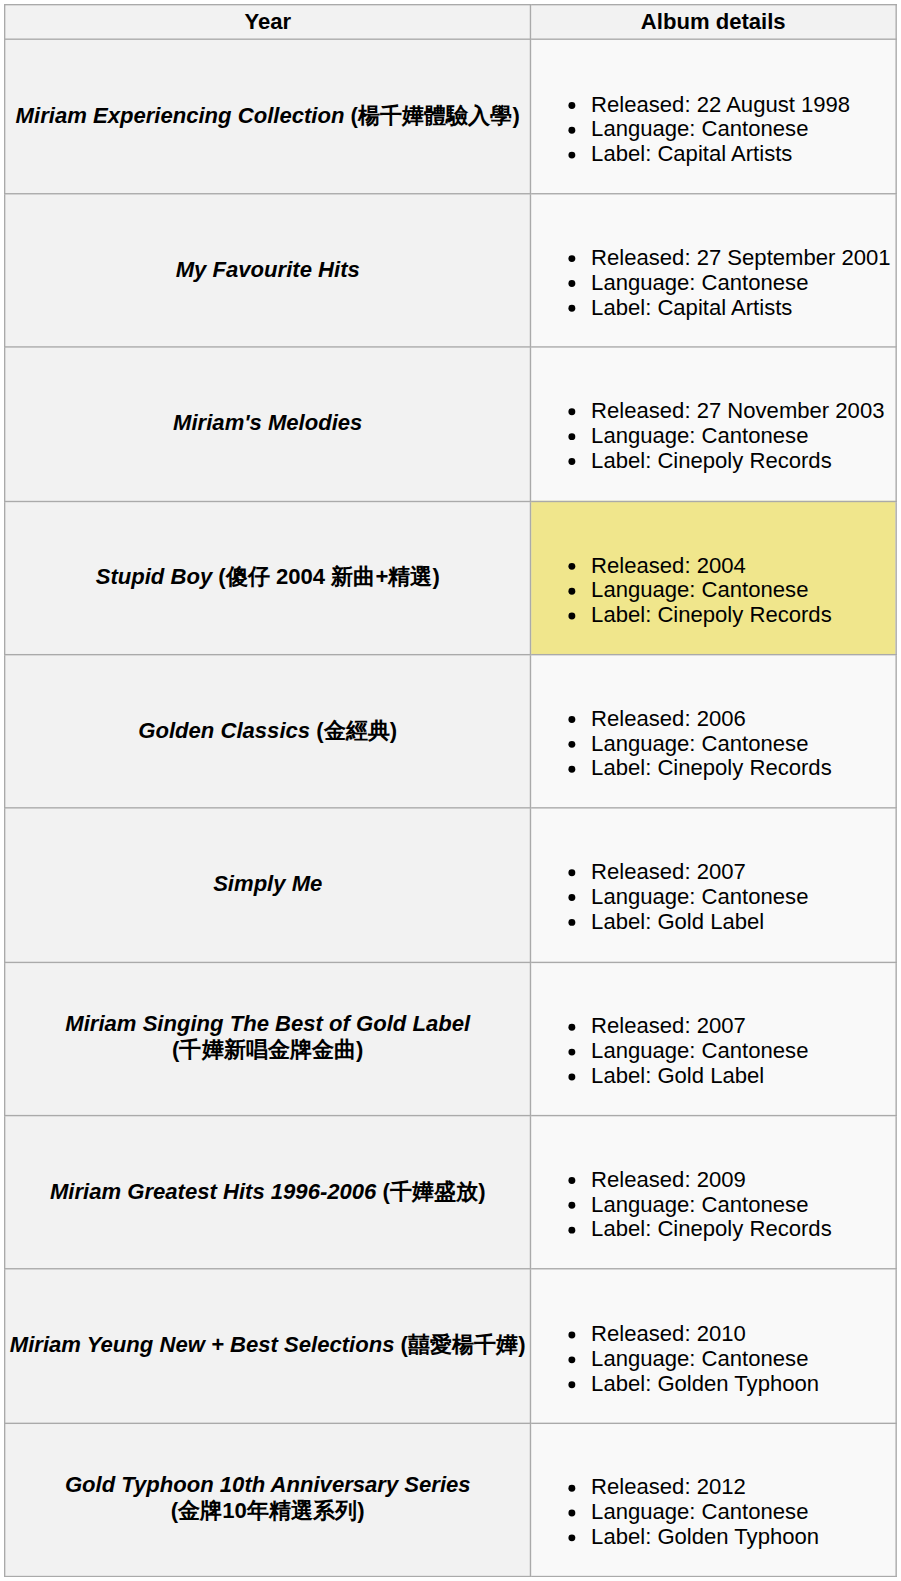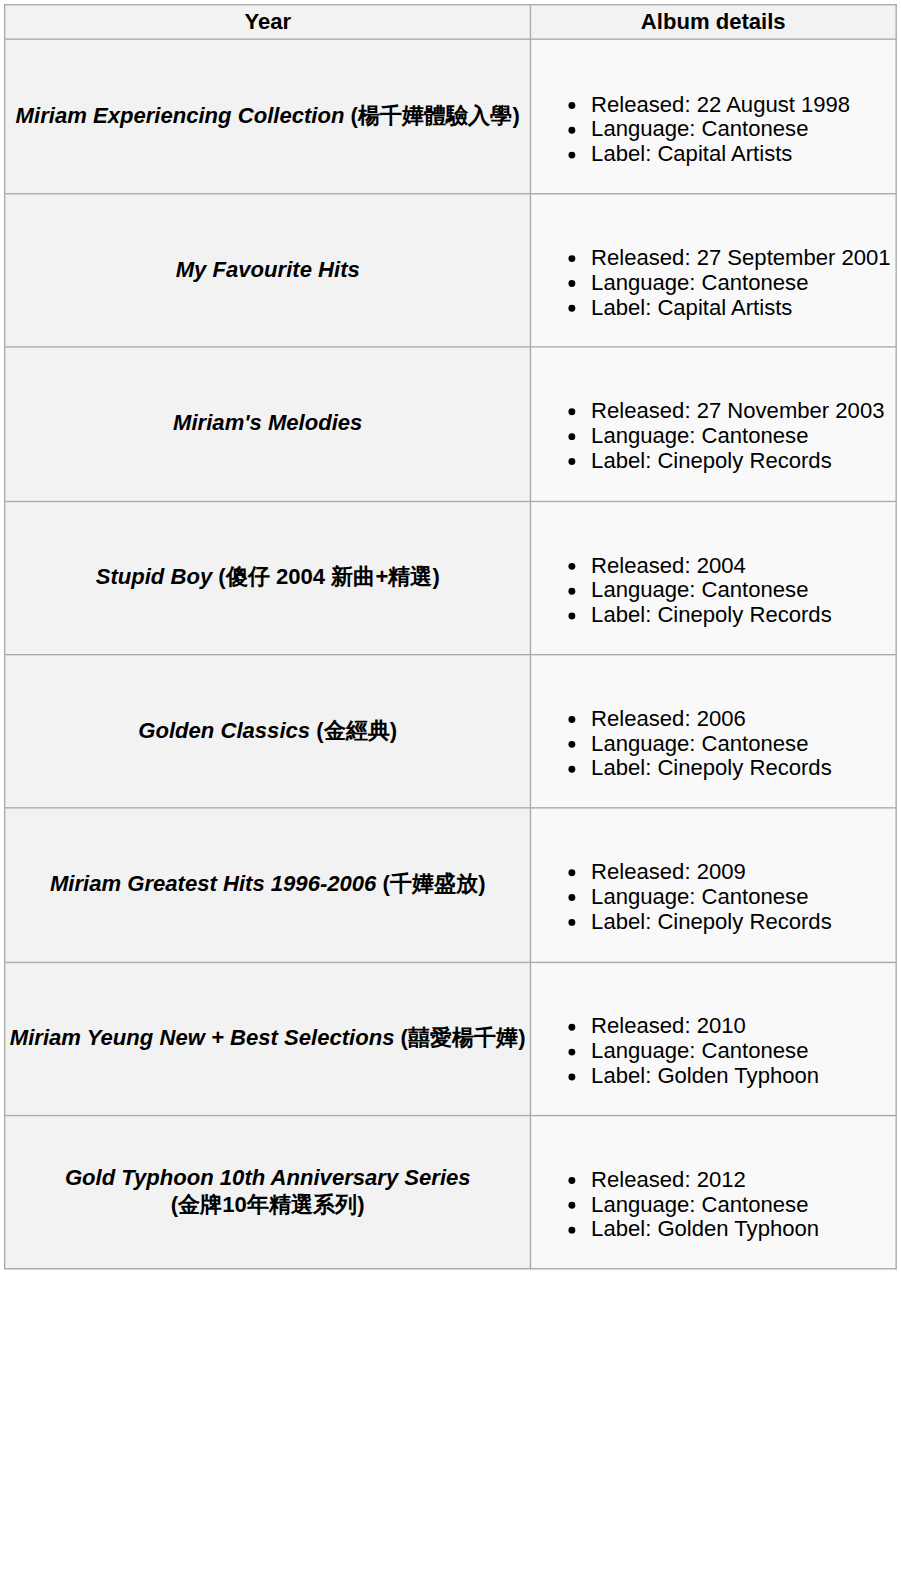 <table class="wikitable plainrowheaders" style="text-align:center;">
 <tr>
 <th align="Center">Year</th>
 <th align="left">Album details</th>
 </tr>
 <tr>
 <th scope="row"><em>Miriam Experiencing Collection</em> (楊千嬅體驗入學)</th>
 <td align="left"><br><ul><li>Released: 22 August 1998</li><li>Language: Cantonese</li><li>Label: Capital Artists</li></ul></td>
 </tr>
 <tr>
 <th scope="row"><em>My Favourite Hits</em></th>
 <td align="left"><br><ul><li>Released: 27 September 2001</li><li>Language: Cantonese</li><li>Label: Capital Artists</li></ul></td>
 </tr>
 <tr>
 <th scope="row"><em>Miriam's Melodies</em></th>
 <td align="left"><br><ul><li>Released: 27 November 2003</li><li>Language: Cantonese</li><li>Label: Cinepoly Records</li></ul></td>
 </tr>
 <tr>
 <th scope="row"><em>Stupid Boy</em> (傻仔 2004 新曲+精選)</th>
-<td align="left" style="background: khaki;"><br><ul><li>Released: 2004</li><li>Language: Cantonese</li><li>Label: Cinepoly Records</li></ul></td>
+<td align="left"><br><ul><li>Released: 2004</li><li>Language: Cantonese</li><li>Label: Cinepoly Records</li></ul></td>
 </tr>
 <tr>
 <th scope="row"><em>Golden Classics</em> (金經典)</th>
 <td align="left"><br><ul><li>Released: 2006</li><li>Language: Cantonese</li><li>Label: Cinepoly Records</li></ul></td>
-</tr>
-<tr>
-<th scope="row"><em>Simply Me</em></th>
-<td align="left"><br><ul><li>Released: 2007</li><li>Language: Cantonese</li><li>Label: Gold Label</li></ul></td>
-</tr>
-<tr>
-<th scope="row"><em>Miriam Singing The Best of Gold Label</em><br>(千嬅新唱金牌金曲)</th>
-<td align="left"><br><ul><li>Released: 2007</li><li>Language: Cantonese</li><li>Label: Gold Label</li></ul></td>
 </tr>
 <tr>
 <th scope="row"><em>Miriam Greatest Hits 1996-2006</em> (千嬅盛放)</th>
 <td align="left"><br><ul><li>Released: 2009</li><li>Language: Cantonese</li><li>Label: Cinepoly Records</li></ul></td>
 </tr>
 <tr>
 <th scope="row"><em>Miriam Yeung New + Best Selections</em> (囍愛楊千嬅)</th>
 <td align="left"><br><ul><li>Released: 2010</li><li>Language: Cantonese</li><li>Label: Golden Typhoon</li></ul></td>
 </tr>
 <tr>
 <th scope="row"><em>Gold Typhoon 10th Anniversary Series</em><br>(金牌10年精選系列)</th>
 <td align="left"><br><ul><li>Released: 2012</li><li>Language: Cantonese</li><li>Label: Golden Typhoon</li></ul></td>
 </tr>
 </table>
